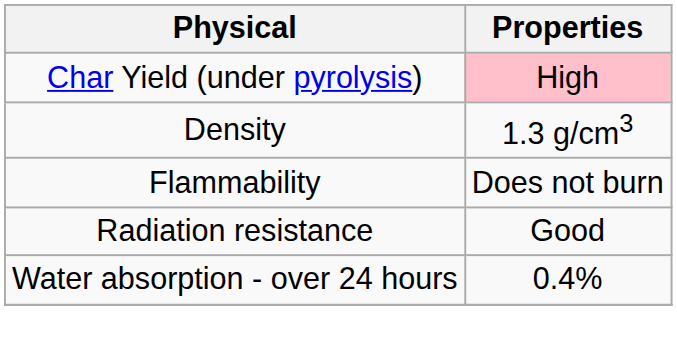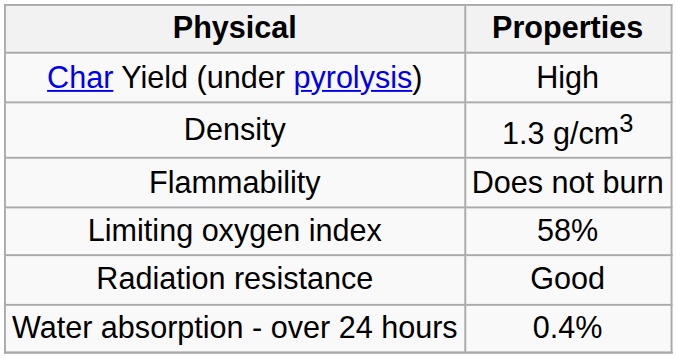 <table style="text-align:center;" class="wikitable">
 <tr>
 <th>Physical</th>
 <th>Properties</th>
 </tr>
 <tr>
 <td><a href='#'>Char</a> Yield (under <a href='#'>pyrolysis</a>)</td>
-<td style="background: pink;">High</td>
+<td>High</td>
 </tr>
 <tr>
 <td>Density</td>
 <td>1.3 g/cm<sup>3</sup></td>
 </tr>
 <tr>
 <td>Flammability</td>
 <td>Does not burn</td>
+</tr>
+<tr>
+<td>Limiting oxygen index</td>
+<td>58%</td>
 </tr>
 <tr>
 <td>Radiation resistance</td>
 <td>Good</td>
 </tr>
 <tr>
 <td>Water absorption - over 24 hours</td>
 <td>0.4%</td>
 </tr>
 <tr>
 </tr>
 </table>
